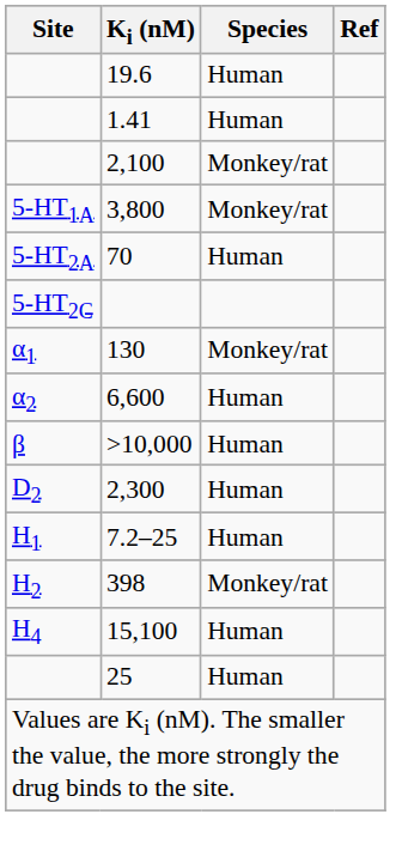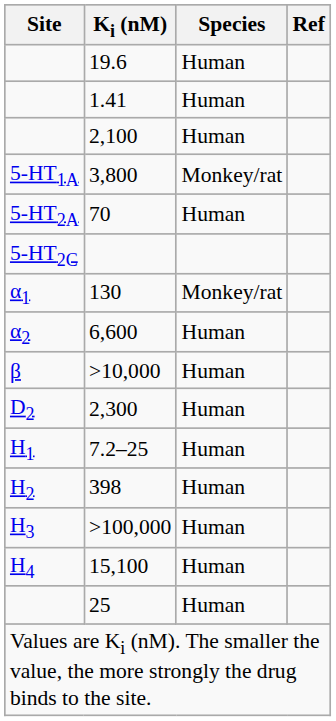 <table class="wikitable floatright" style="font-size:small;">
 <tr>
 <th>Site</th>
 <th>K<sub>i</sub> (nM)</th>
 <th>Species</th>
 <th>Ref</th>
 </tr>
 <tr>
 <td></td>
 <td>19.6</td>
 <td>Human</td>
 <td></td>
 </tr>
 <tr>
 <td></td>
 <td>1.41</td>
 <td>Human</td>
 <td></td>
 </tr>
 <tr>
 <td></td>
 <td>2,100</td>
-<td>Monkey/rat</td>
+<td>Human</td>
 <td></td>
 </tr>
 <tr>
 <td><a href='#'>5-HT<sub>1A</sub></a></td>
 <td>3,800</td>
 <td>Monkey/rat</td>
 <td></td>
 </tr>
 <tr>
 <td><a href='#'>5-HT<sub>2A</sub></a></td>
 <td>70</td>
 <td>Human</td>
 <td></td>
 </tr>
 <tr>
 <td><a href='#'>5-HT<sub>2C</sub></a></td>
 <td></td>
 <td></td>
 <td></td>
 </tr>
 <tr>
 <td><a href='#'>α<sub>1</sub></a></td>
 <td>130</td>
 <td>Monkey/rat</td>
 <td></td>
 </tr>
 <tr>
 <td><a href='#'>α<sub>2</sub></a></td>
 <td>6,600</td>
 <td>Human</td>
 <td></td>
 </tr>
 <tr>
 <td><a href='#'>β</a></td>
 <td>>10,000</td>
 <td>Human</td>
 <td></td>
 </tr>
 <tr>
 <td><a href='#'>D<sub>2</sub></a></td>
 <td>2,300</td>
 <td>Human</td>
 <td></td>
 </tr>
 <tr>
 <td><a href='#'>H<sub>1</sub></a></td>
 <td>7.2–25</td>
 <td>Human</td>
 <td></td>
 </tr>
 <tr>
 <td><a href='#'>H<sub>2</sub></a></td>
 <td>398</td>
-<td>Monkey/rat</td>
+<td>Human</td>
+<td></td>
+</tr>
+<tr>
+<td><a href='#'>H<sub>3</sub></a></td>
+<td>>100,000</td>
+<td>Human</td>
 <td></td>
 </tr>
 <tr>
 <td><a href='#'>H<sub>4</sub></a></td>
 <td>15,100</td>
 <td>Human</td>
 <td></td>
 </tr>
 <tr>
 <td></td>
 <td>25</td>
 <td>Human</td>
 <td></td>
 </tr>
 <tr class="sortbottom">
 <td colspan="4" style="width: 1px;">Values are K<sub>i</sub> (nM). The smaller the value, the more strongly the drug binds to the site.</td>
 </tr>
 </table>
